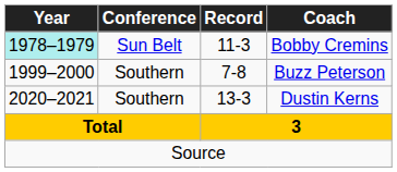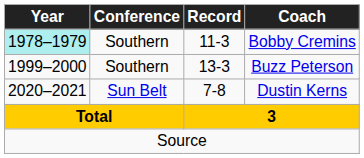 <table class="wikitable" style="text-align:center">
 <tr>
 <th style="background:#222222; color:white;">Year</th>
 <th style="background:#222222; color:white;">Conference</th>
 <th style="background:#222222; color:white;">Record</th>
 <th style="background:#222222; color:white;">Coach</th>
 </tr>
 <tr align="center">
 <td style="background: paleturquoise;">1978–1979</td>
-<td><a href='#'>Sun Belt</a></td>
+<td>Southern</td>
 <td>11-3</td>
 <td><a href='#'>Bobby Cremins</a></td>
 </tr>
 <tr align="center">
 <td>1999–2000</td>
 <td>Southern</td>
-<td>7-8</td>
+<td>13-3</td>
 <td><a href='#'>Buzz Peterson</a></td>
 </tr>
 <tr align="center">
 <td>2020–2021</td>
-<td>Southern</td>
-<td>13-3</td>
+<td><a href='#'>Sun Belt</a></td>
+<td>7-8</td>
 <td><a href='#'>Dustin Kerns</a></td>
 </tr>
 <tr align="center">
 <td colspan="2" bgcolor="#ffcc00"><strong>Total</strong></td>
 <td colspan="2" bgcolor="#ffcc00"><strong>3</strong></td>
 </tr>
 <tr>
 <td colspan=4>Source</td>
 </tr>
 </table>
